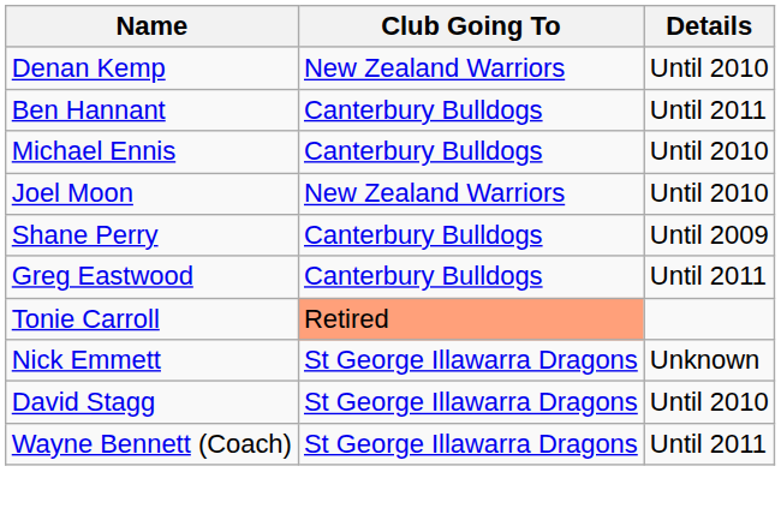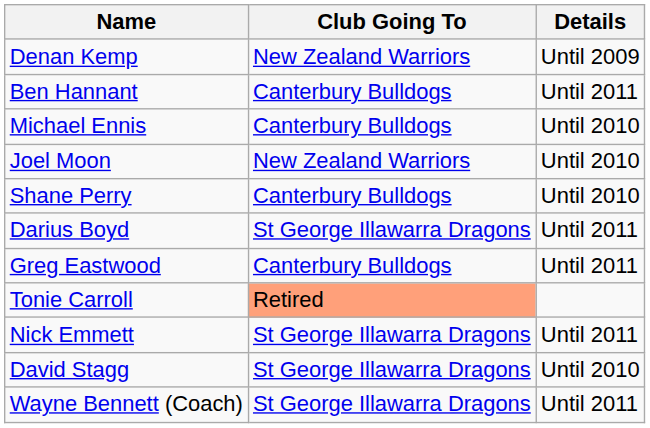 <table class=wikitable>
 <tr>
 <th>Name</th>
 <th>Club Going To</th>
 <th>Details</th>
 </tr>
 <tr>
 <td><a href='#'>Denan Kemp</a></td>
 <td><a href='#'>New Zealand Warriors</a></td>
-<td>Until 2010</td>
+<td>Until 2009</td>
 </tr>
 <tr>
 <td><a href='#'>Ben Hannant</a></td>
 <td><a href='#'>Canterbury Bulldogs</a></td>
 <td>Until 2011</td>
 </tr>
 <tr>
 <td><a href='#'>Michael Ennis</a></td>
 <td><a href='#'>Canterbury Bulldogs</a></td>
 <td>Until 2010</td>
 </tr>
 <tr>
 <td><a href='#'>Joel Moon</a></td>
 <td><a href='#'>New Zealand Warriors</a></td>
 <td>Until 2010</td>
 </tr>
 <tr>
 <td><a href='#'>Shane Perry</a></td>
 <td><a href='#'>Canterbury Bulldogs</a></td>
-<td>Until 2009</td>
+<td>Until 2010</td>
+</tr>
+<tr>
+<td><a href='#'>Darius Boyd</a></td>
+<td><a href='#'>St George Illawarra Dragons</a></td>
+<td>Until 2011</td>
 </tr>
 <tr>
 <td><a href='#'>Greg Eastwood</a></td>
 <td><a href='#'>Canterbury Bulldogs</a></td>
 <td>Until 2011</td>
 </tr>
 <tr>
 <td><a href='#'>Tonie Carroll</a></td>
 <td style="background: lightsalmon;">Retired</td>
 <td></td>
 </tr>
 <tr>
 <td><a href='#'>Nick Emmett</a></td>
 <td><a href='#'>St George Illawarra Dragons</a></td>
-<td>Unknown</td>
+<td>Until 2011</td>
 </tr>
 <tr>
 <td><a href='#'>David Stagg</a></td>
 <td><a href='#'>St George Illawarra Dragons</a></td>
 <td>Until 2010</td>
 </tr>
 <tr>
 <td><a href='#'>Wayne Bennett</a> (Coach)</td>
 <td><a href='#'>St George Illawarra Dragons</a></td>
 <td>Until 2011</td>
 </tr>
 </table>
